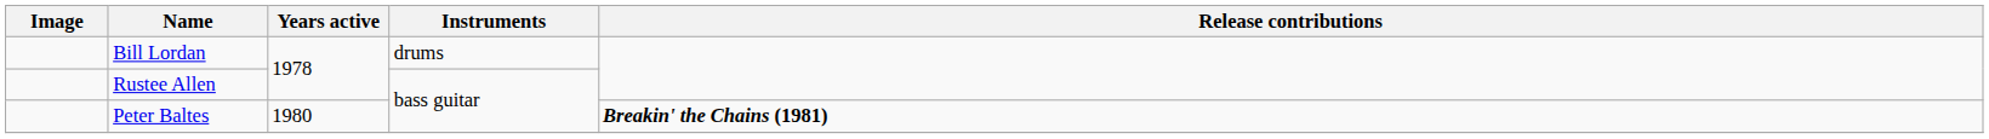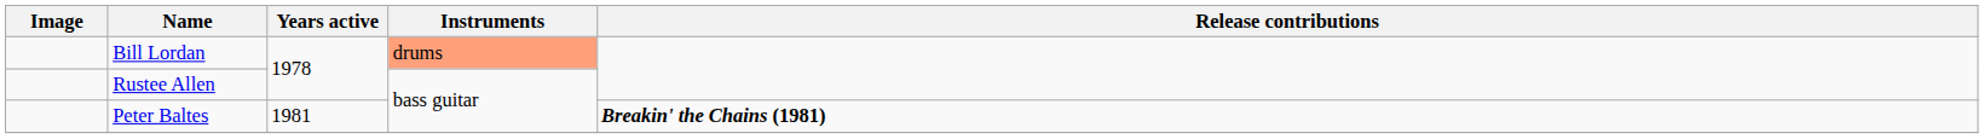 <table class="wikitable" border="1" width=100%>
 <tr>
 <th width="75">Image</th>
 <th width="120">Name</th>
 <th width="90">Years active</th>
 <th width="160">Instruments</th>
 <th>Release contributions</th>
 </tr>
 <tr>
 <td></td>
 <td><a href='#'>Bill Lordan</a></td>
 <td rowspan="2">1978</td>
-<td>drums</td>
+<td style="background: lightsalmon;">drums</td>
 <td rowspan="2"></td>
 </tr>
 <tr>
 <td></td>
 <td><a href='#'>Rustee Allen</a></td>
 <td rowspan="2">bass guitar</td>
 </tr>
 <tr>
 <td></td>
 <td><a href='#'>Peter Baltes</a></td>
-<td>1980</td>
+<td>1981</td>
 <td><strong><em>Breakin' the Chains</em> (1981)</strong></td>
 </tr>
 <tr>
 </tr>
 </table>
